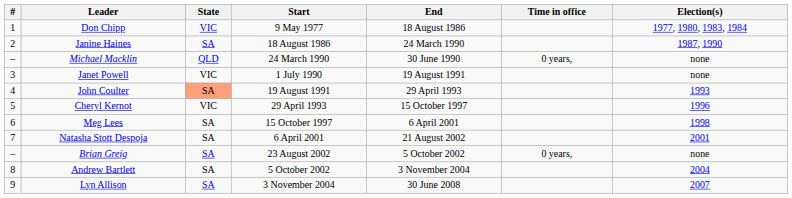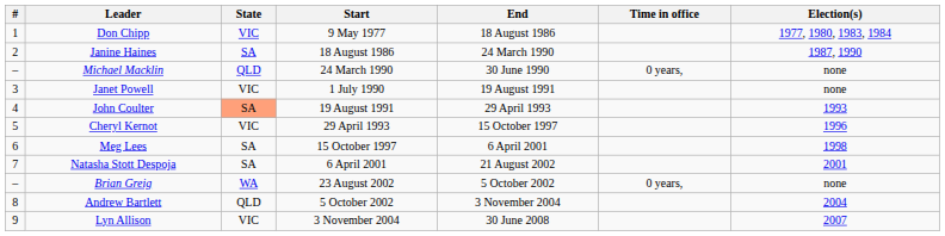 <table class="wikitable sortable" width=100%>
 <tr>
 <th>#</th>
 <th>Leader</th>
 <th>State</th>
 <th>Start</th>
 <th>End</th>
 <th>Time in office</th>
 <th>Election(s)</th>
 </tr>
 <tr align=center>
 <td>1</td>
 <td><a href='#'>Don Chipp</a></td>
 <td><a href='#'>VIC</a></td>
 <td>9 May 1977</td>
 <td>18 August 1986</td>
 <td></td>
 <td><a href='#'>1977</a>, <a href='#'>1980</a>, <a href='#'>1983</a>, <a href='#'>1984</a></td>
 </tr>
 <tr align=center>
 <td>2</td>
 <td><a href='#'>Janine Haines</a></td>
 <td><a href='#'>SA</a></td>
 <td>18 August 1986</td>
 <td>24 March 1990</td>
 <td></td>
 <td><a href='#'>1987</a>, <a href='#'>1990</a></td>
 </tr>
 <tr align=center>
 <td>–</td>
 <td><em><a href='#'>Michael Macklin</a></em></td>
 <td><a href='#'>QLD</a></td>
 <td>24 March 1990</td>
 <td>30 June 1990</td>
 <td>0 years, </td>
 <td>none</td>
 </tr>
 <tr align=center>
 <td>3</td>
 <td><a href='#'>Janet Powell</a></td>
 <td>VIC</td>
 <td>1 July 1990</td>
 <td>19 August 1991</td>
 <td></td>
 <td>none</td>
 </tr>
 <tr align=center>
 <td>4</td>
 <td><a href='#'>John Coulter</a></td>
 <td style="background: lightsalmon;">SA</td>
 <td>19 August 1991</td>
 <td>29 April 1993</td>
 <td></td>
 <td><a href='#'>1993</a></td>
 </tr>
 <tr align=center>
 <td>5</td>
 <td><a href='#'>Cheryl Kernot</a></td>
 <td>VIC</td>
 <td>29 April 1993</td>
 <td>15 October 1997</td>
 <td></td>
 <td><a href='#'>1996</a></td>
 </tr>
 <tr align=center>
 <td>6</td>
 <td><a href='#'>Meg Lees</a></td>
 <td>SA</td>
 <td>15 October 1997</td>
 <td>6 April 2001</td>
 <td></td>
 <td><a href='#'>1998</a></td>
 </tr>
 <tr align=center>
 <td>7</td>
 <td><a href='#'>Natasha Stott Despoja</a></td>
 <td>SA</td>
 <td>6 April 2001</td>
 <td>21 August 2002</td>
 <td></td>
 <td><a href='#'>2001</a></td>
 </tr>
 <tr align=center>
 <td>–</td>
 <td><em><a href='#'>Brian Greig</a></em></td>
-<td><a href='#'>SA</a></td>
+<td><a href='#'>WA</a></td>
 <td>23 August 2002</td>
 <td>5 October 2002</td>
 <td>0 years, </td>
 <td>none</td>
 </tr>
 <tr align=center>
 <td>8</td>
 <td><a href='#'>Andrew Bartlett</a></td>
-<td>SA</td>
+<td>QLD</td>
 <td>5 October 2002</td>
 <td>3 November 2004</td>
 <td></td>
 <td><a href='#'>2004</a></td>
 </tr>
 <tr align=center>
 <td>9</td>
 <td><a href='#'>Lyn Allison</a></td>
-<td><a href='#'>SA</a></td>
+<td>VIC</td>
 <td>3 November 2004</td>
 <td>30 June 2008</td>
 <td></td>
 <td><a href='#'>2007</a></td>
 </tr>
 </table>
